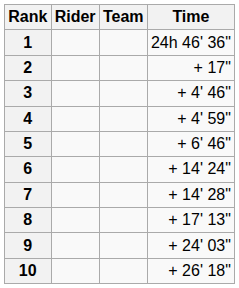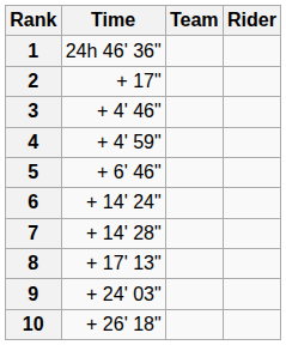 <table class="wikitable" margin-bottom:0;">
 <tr>
 <th scope="col">Rank</th>
+<th scope="col">Time</th>
+<th scope="col">Team</th>
 <th scope="col">Rider</th>
-<th scope="col">Team</th>
-<th scope="col">Time</th>
 </tr>
 <tr>
 <th scope="row">1</th>
+<td align="right">24h 46' 36"</td>
 <td></td>
 <td></td>
-<td align="right">24h 46' 36"</td>
 </tr>
 <tr>
 <th scope="row">2</th>
+<td align="right">+ 17"</td>
 <td></td>
 <td></td>
-<td align="right">+ 17"</td>
 </tr>
 <tr>
 <th scope="row">3</th>
+<td align="right">+ 4' 46"</td>
 <td></td>
 <td></td>
-<td align="right">+ 4' 46"</td>
 </tr>
 <tr>
 <th scope="row">4</th>
+<td align="right">+ 4' 59"</td>
 <td></td>
 <td></td>
-<td align="right">+ 4' 59"</td>
 </tr>
 <tr>
 <th scope="row">5</th>
+<td align="right">+ 6' 46"</td>
 <td></td>
 <td></td>
-<td align="right">+ 6' 46"</td>
 </tr>
 <tr>
 <th scope="row">6</th>
+<td align="right">+ 14' 24"</td>
 <td></td>
 <td></td>
-<td align="right">+ 14' 24"</td>
 </tr>
 <tr>
 <th scope="row">7</th>
+<td align="right">+ 14' 28"</td>
 <td></td>
 <td></td>
-<td align="right">+ 14' 28"</td>
 </tr>
 <tr>
 <th scope="row">8</th>
+<td align="right">+ 17' 13"</td>
 <td></td>
 <td></td>
-<td align="right">+ 17' 13"</td>
 </tr>
 <tr>
 <th scope="row">9</th>
+<td align="right">+ 24' 03"</td>
 <td></td>
 <td></td>
-<td align="right">+ 24' 03"</td>
 </tr>
 <tr>
 <th scope="row">10</th>
+<td align="right">+ 26' 18"</td>
 <td></td>
 <td></td>
-<td align="right">+ 26' 18"</td>
 </tr>
 </table>
